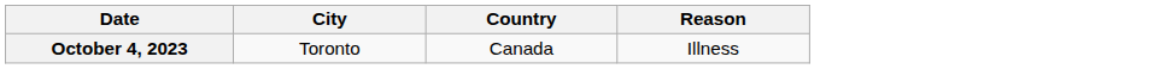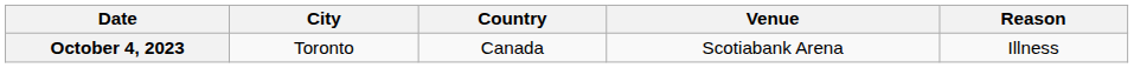 <table class="wikitable plainrowheaders" style="text-align:center;">
 <tr>
 <th scope="col" style="width:12em;">Date</th>
 <th scope="col" style="width:10em;">City</th>
 <th scope="col" style="width:10em;">Country</th>
+<th scope="col" style="width:18em;">Venue</th>
 <th scope="col" style="width:10em;">Reason</th>
 </tr>
 <tr>
 <th scope="row">October 4, 2023</th>
 <td>Toronto</td>
 <td>Canada</td>
+<td>Scotiabank Arena</td>
 <td>Illness</td>
 </tr>
 </table>
